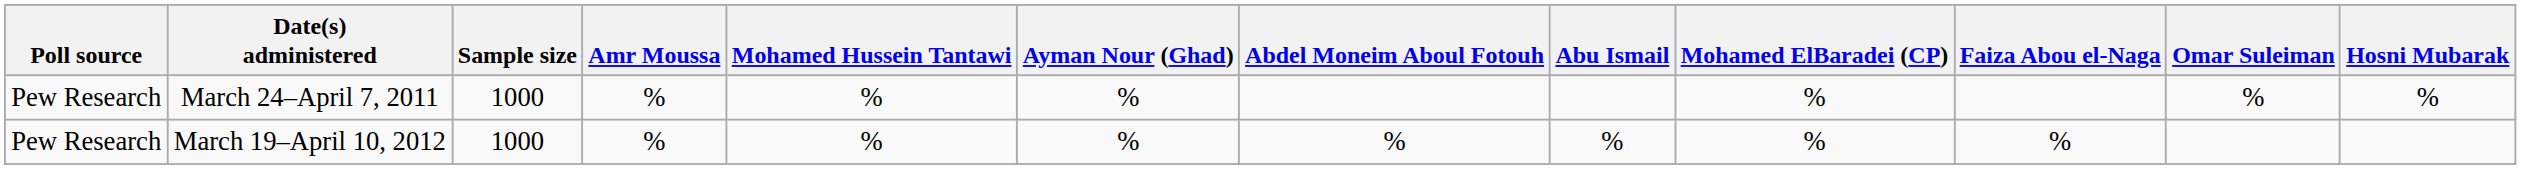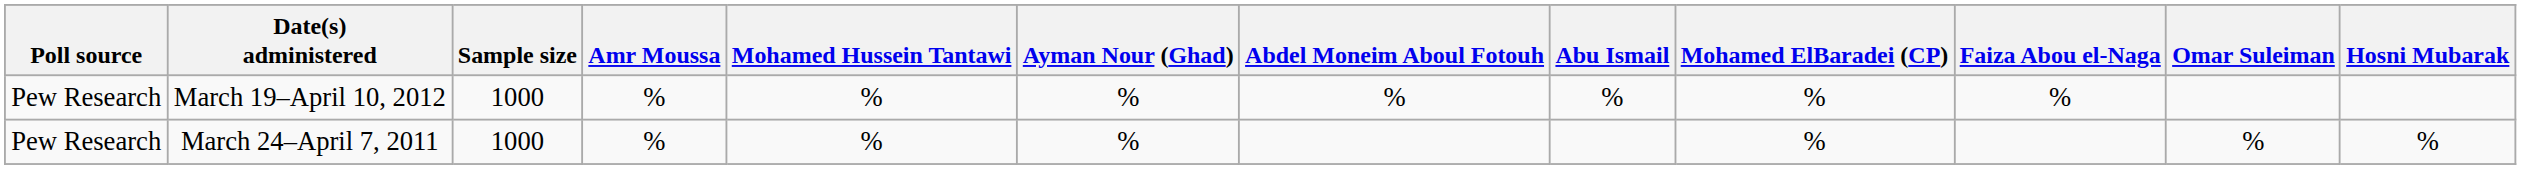 <table class="wikitable sortable mw-datatable" style="font-size:90%;text-align:center;">
 <tr valign="bottom" style="font-size:90%;">
 <th>Poll source</th>
 <th>Date(s)<br>administered</th>
 <th>Sample size</th>
 <th><a href='#'>Amr Moussa</a></th>
 <th><a href='#'>Mohamed Hussein Tantawi</a></th>
 <th><a href='#'>Ayman Nour</a> (<a href='#'>Ghad</a>)</th>
 <th><a href='#'>Abdel Moneim Aboul Fotouh</a></th>
 <th><a href='#'>Abu Ismail</a></th>
 <th><a href='#'>Mohamed ElBaradei</a> (<a href='#'>CP</a>)</th>
 <th><a href='#'>Faiza Abou el-Naga</a></th>
 <th><a href='#'>Omar Suleiman</a></th>
 <th><a href='#'>Hosni Mubarak</a></th>
 </tr>
 <tr>
 <td>Pew Research</td>
+<td>March 19–April 10, 2012</td>
+<td>1000</td>
+<td>%</td>
+<td>%</td>
+<td>%</td>
+<td>%</td>
+<td>%</td>
+<td>%</td>
+<td>%</td>
+<td></td>
+<td></td>
+</tr>
+<tr>
+<td>Pew Research</td>
 <td>March 24–April 7, 2011</td>
 <td>1000</td>
 <td>%</td>
 <td>%</td>
 <td>%</td>
 <td></td>
 <td></td>
 <td>%</td>
 <td></td>
 <td>%</td>
 <td>%</td>
 </tr>
-<tr>
-<td>Pew Research</td>
-<td>March 19–April 10, 2012</td>
-<td>1000</td>
-<td>%</td>
-<td>%</td>
-<td>%</td>
-<td>%</td>
-<td>%</td>
-<td>%</td>
-<td>%</td>
-<td></td>
-<td></td>
-</tr>
 </table>
